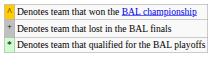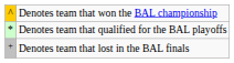 <table class="wikitable">
 <tr>
 <td width="10px" align="center" bgcolor="#FFCC00">^</td>
 <td>Denotes team that won the <a href='#'>BAL championship</a></td>
 </tr>
 <tr>
+<td width="10px" align="center" bgcolor="#CCFFCC">*</td>
+<td>Denotes team that qualified for the BAL playoffs</td>
+</tr>
+<tr>
 <td width="10px" align="center" bgcolor="#C0C0C0"><sup>+</sup></td>
 <td>Denotes team that lost in the BAL finals</td>
 </tr>
-<tr>
-<td width="10px" align="center" bgcolor="#CCFFCC">*</td>
-<td>Denotes team that qualified for the BAL playoffs</td>
-</tr>
 </table>
